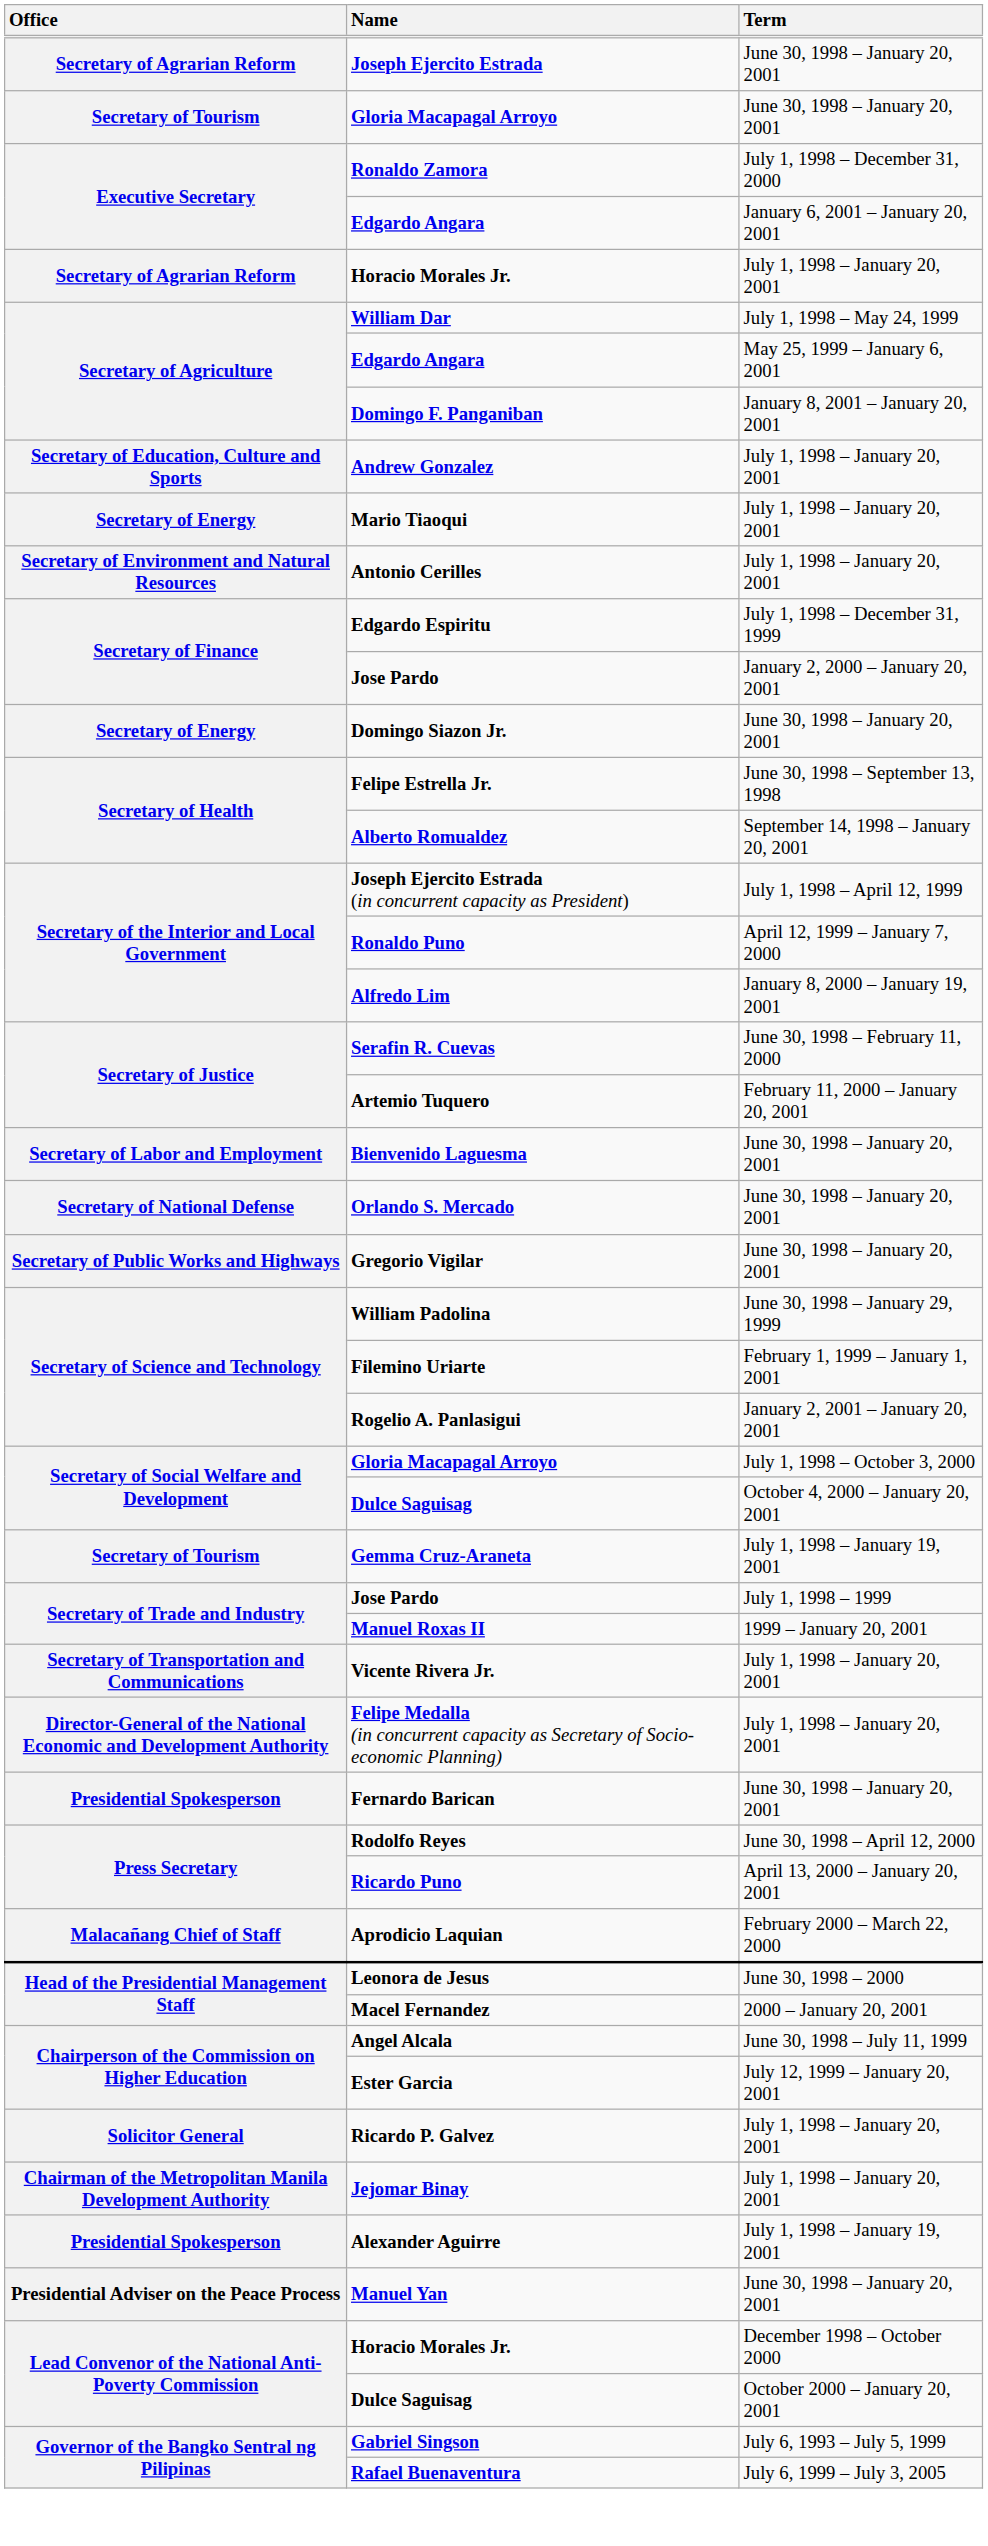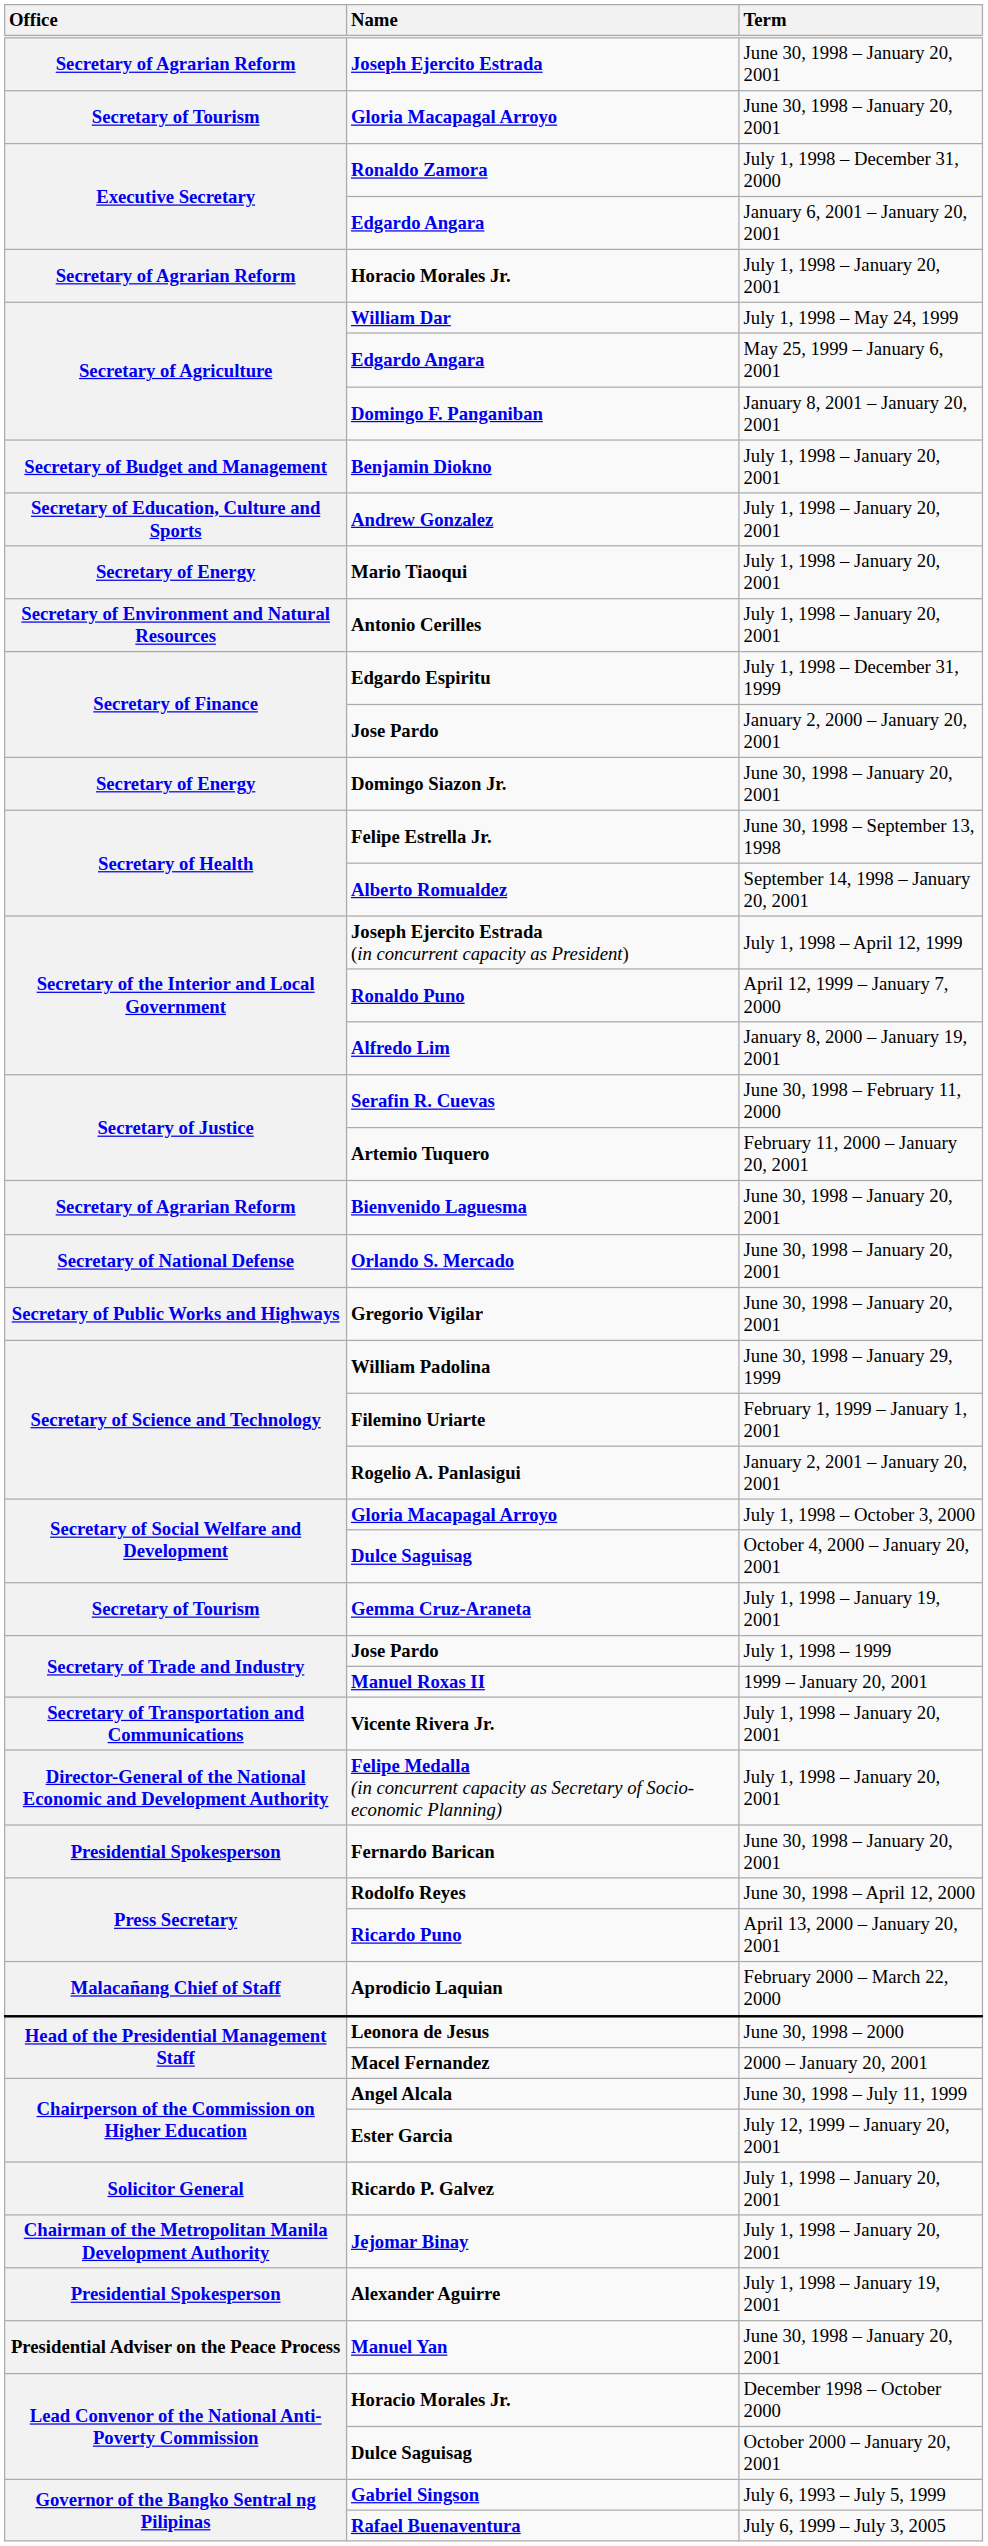 <table class="wikitable collapsible plainrowheaders toptextcells" style="width:90%; font-size:95%;">
 <tr style="border-bottom-style:double;">
 <th scope="col" style="text-align:left; width:35%;">Office</th>
 <th scope="col" style="text-align:left;">Name</th>
 <th scope="col" style="text-align:left;">Term</th>
 </tr>
 <tr>
 <th scope="row"><a href='#'>Secretary of Agrarian Reform</a></th>
 <td><strong><a href='#'>Joseph Ejercito Estrada</a></strong></td>
 <td>June 30, 1998 – January 20, 2001</td>
 </tr>
 <tr>
 <th scope="row"><a href='#'>Secretary of Tourism</a></th>
 <td><strong><a href='#'>Gloria Macapagal Arroyo</a></strong></td>
 <td>June 30, 1998 – January 20, 2001</td>
 </tr>
 <tr>
 <th scope="row" rowspan="2"><a href='#'>Executive Secretary</a></th>
 <td><strong><a href='#'>Ronaldo Zamora</a></strong></td>
 <td>July 1, 1998 – December 31, 2000</td>
 </tr>
 <tr>
 <td><strong><a href='#'>Edgardo Angara</a></strong></td>
 <td>January 6, 2001 – January 20, 2001</td>
 </tr>
 <tr>
 <th scope="row"><a href='#'>Secretary of Agrarian Reform</a></th>
 <td><strong>Horacio Morales Jr.</strong></td>
 <td>July 1, 1998 – January 20, 2001</td>
 </tr>
 <tr>
 <th scope="row" rowspan="3"><a href='#'>Secretary of Agriculture</a></th>
 <td><strong><a href='#'>William Dar</a></strong></td>
 <td>July 1, 1998 – May 24, 1999</td>
 </tr>
 <tr>
 <td><strong><a href='#'>Edgardo Angara</a></strong></td>
 <td>May 25, 1999 – January 6, 2001</td>
 </tr>
 <tr>
 <td><strong><a href='#'>Domingo F. Panganiban</a></strong></td>
 <td>January 8, 2001 – January 20, 2001</td>
+</tr>
+<tr>
+<th scope="row"><a href='#'>Secretary of Budget and Management</a></th>
+<td><strong><a href='#'>Benjamin Diokno</a></strong></td>
+<td>July 1, 1998 – January 20, 2001</td>
 </tr>
 <tr>
 <th scope="row"><a href='#'>Secretary of Education, Culture and Sports</a></th>
 <td><strong><a href='#'>Andrew Gonzalez</a></strong></td>
 <td>July 1, 1998 – January 20, 2001</td>
 </tr>
 <tr>
 <th scope="row"><a href='#'>Secretary of Energy</a></th>
 <td><strong>Mario Tiaoqui</strong></td>
 <td>July 1, 1998 – January 20, 2001</td>
 </tr>
 <tr>
 <th scope="row"><a href='#'>Secretary of Environment and Natural Resources</a></th>
 <td><strong>Antonio Cerilles</strong></td>
 <td>July 1, 1998 – January 20, 2001</td>
 </tr>
 <tr>
 <th scope="row" rowspan="2"><a href='#'>Secretary of Finance</a></th>
 <td><strong>Edgardo Espiritu</strong></td>
 <td>July 1, 1998 – December 31, 1999</td>
 </tr>
 <tr>
 <td><strong>Jose Pardo</strong></td>
 <td>January 2, 2000 – January 20, 2001</td>
 </tr>
 <tr>
 <th scope="row"><a href='#'>Secretary of Energy</a></th>
 <td><strong>Domingo Siazon Jr.</strong></td>
 <td>June 30, 1998 – January 20, 2001</td>
 </tr>
 <tr>
 <th scope="row" rowspan="2"><a href='#'>Secretary of Health</a></th>
 <td><strong>Felipe Estrella Jr.</strong></td>
 <td>June 30, 1998 – September 13, 1998</td>
 </tr>
 <tr>
 <td><strong><a href='#'>Alberto Romualdez</a></strong></td>
 <td>September 14, 1998 – January 20, 2001</td>
 </tr>
 <tr>
 <th scope="row" rowspan="3"><a href='#'>Secretary of the Interior and Local Government</a></th>
 <td><strong>Joseph Ejercito Estrada</strong><br>(<em>in concurrent capacity as President</em>)</td>
 <td>July 1, 1998 – April 12, 1999</td>
 </tr>
 <tr>
 <td><strong><a href='#'>Ronaldo Puno</a></strong></td>
 <td>April 12, 1999 – January 7, 2000</td>
 </tr>
 <tr>
 <td><strong><a href='#'>Alfredo Lim</a></strong></td>
 <td>January 8, 2000 – January 19, 2001</td>
 </tr>
 <tr>
 <th scope="row" rowspan="2"><a href='#'>Secretary of Justice</a></th>
 <td><strong><a href='#'>Serafin R. Cuevas</a></strong></td>
 <td>June 30, 1998 – February 11, 2000</td>
 </tr>
 <tr>
 <td><strong>Artemio Tuquero</strong></td>
 <td>February 11, 2000 – January 20, 2001</td>
 </tr>
 <tr>
-<th scope="row"><a href='#'>Secretary of Labor and Employment</a></th>
+<th scope="row"><a href='#'>Secretary of Agrarian Reform</a></th>
 <td><strong><a href='#'>Bienvenido Laguesma</a></strong></td>
 <td>June 30, 1998 – January 20, 2001</td>
 </tr>
 <tr>
 <th scope="row"><a href='#'>Secretary of National Defense</a></th>
 <td><strong><a href='#'>Orlando S. Mercado</a></strong></td>
 <td>June 30, 1998 – January 20, 2001</td>
 </tr>
 <tr>
 <th scope="row"><a href='#'>Secretary of Public Works and Highways</a></th>
 <td><strong>Gregorio Vigilar</strong></td>
 <td>June 30, 1998 – January 20, 2001</td>
 </tr>
 <tr>
 <th scope="row" rowspan="3"><a href='#'>Secretary of Science and Technology</a></th>
 <td><strong>William Padolina</strong></td>
 <td>June 30, 1998 – January 29, 1999</td>
 </tr>
 <tr>
 <td><strong>Filemino Uriarte</strong></td>
 <td>February 1, 1999 – January 1, 2001</td>
 </tr>
 <tr>
 <td><strong>Rogelio A. Panlasigui</strong></td>
 <td>January 2, 2001 – January 20, 2001</td>
 </tr>
 <tr>
 <th scope="row" rowspan="2"><a href='#'>Secretary of Social Welfare and Development</a></th>
 <td><strong><a href='#'>Gloria Macapagal Arroyo</a></strong></td>
 <td>July 1, 1998 – October 3, 2000</td>
 </tr>
 <tr>
 <td><strong><a href='#'>Dulce Saguisag</a></strong></td>
 <td>October 4, 2000 – January 20, 2001</td>
 </tr>
 <tr>
 <th scope="row"><a href='#'>Secretary of Tourism</a></th>
 <td><strong><a href='#'>Gemma Cruz-Araneta</a></strong></td>
 <td>July 1, 1998 – January 19, 2001</td>
 </tr>
 <tr>
 <th scope="row" rowspan="2"><a href='#'>Secretary of Trade and Industry</a></th>
 <td><strong>Jose Pardo</strong></td>
 <td>July 1, 1998 – 1999</td>
 </tr>
 <tr>
 <td><strong><a href='#'>Manuel Roxas II</a></strong></td>
 <td>1999 – January 20, 2001</td>
 </tr>
 <tr>
 <th scope="row"><a href='#'>Secretary of Transportation and Communications</a></th>
 <td><strong>Vicente Rivera Jr.</strong></td>
 <td>July 1, 1998 – January 20, 2001</td>
 </tr>
 <tr>
 <th scope="row"><a href='#'>Director-General of the National Economic and Development Authority</a></th>
 <td><strong><a href='#'>Felipe Medalla</a></strong><br><em>(in concurrent capacity as Secretary of Socio-economic Planning)</em></td>
 <td>July 1, 1998 – January 20, 2001</td>
 </tr>
 <tr>
 <th scope="row"><a href='#'>Presidential Spokesperson</a></th>
 <td><strong>Fernardo Barican</strong></td>
 <td>June 30, 1998 – January 20, 2001</td>
 </tr>
 <tr>
 <th scope="row" rowspan="2"><a href='#'>Press Secretary</a></th>
 <td><strong>Rodolfo Reyes</strong></td>
 <td>June 30, 1998 – April 12, 2000</td>
 </tr>
 <tr>
 <td><strong><a href='#'>Ricardo Puno</a></strong></td>
 <td>April 13, 2000 – January 20, 2001</td>
 </tr>
 <tr>
 <th scope="row"><a href='#'>Malacañang Chief of Staff</a></th>
 <td><strong>Aprodicio Laquian</strong></td>
 <td>February 2000 – March 22, 2000</td>
 </tr>
 <tr style="border-top:2px solid #000;">
 <th scope="row" rowspan="2"><a href='#'>Head of the Presidential Management Staff</a></th>
 <td><strong>Leonora de Jesus</strong></td>
 <td>June 30, 1998 – 2000</td>
 </tr>
 <tr>
 <td><strong>Macel Fernandez</strong></td>
 <td>2000 – January 20, 2001</td>
 </tr>
 <tr>
 <th scope="row" rowspan="2"><a href='#'>Chairperson of the Commission on Higher Education</a></th>
 <td><strong>Angel Alcala</strong></td>
 <td>June 30, 1998 – July 11, 1999</td>
 </tr>
 <tr>
 <td><strong>Ester Garcia</strong></td>
 <td>July 12, 1999 – January 20, 2001</td>
 </tr>
 <tr>
 <th scope="row"><a href='#'>Solicitor General</a></th>
 <td><strong>Ricardo P. Galvez</strong></td>
 <td>July 1, 1998 – January 20, 2001</td>
 </tr>
 <tr>
 <th scope="row"><a href='#'>Chairman of the Metropolitan Manila Development Authority</a></th>
 <td><strong><a href='#'>Jejomar Binay</a></strong></td>
 <td>July 1, 1998 – January 20, 2001</td>
 </tr>
 <tr>
 <th scope="row"><a href='#'>Presidential Spokesperson</a></th>
 <td><strong>Alexander Aguirre</strong></td>
 <td>July 1, 1998 – January 19, 2001</td>
 </tr>
 <tr>
 <th scope="row">Presidential Adviser on the Peace Process</th>
 <td><strong><a href='#'>Manuel Yan</a></strong></td>
 <td>June 30, 1998 – January 20, 2001</td>
 </tr>
 <tr>
 <th scope="row" rowspan="2"><a href='#'>Lead Convenor of the National Anti-Poverty Commission</a></th>
 <td><strong>Horacio Morales Jr.</strong></td>
 <td>December 1998 – October 2000</td>
 </tr>
 <tr>
 <td><strong>Dulce Saguisag</strong></td>
 <td>October 2000 – January 20, 2001</td>
 </tr>
 <tr>
 <th scope="row" rowspan="2"><a href='#'>Governor of the Bangko Sentral ng Pilipinas</a></th>
 <td><strong><a href='#'>Gabriel Singson</a></strong></td>
 <td>July 6, 1993 – July 5, 1999</td>
 </tr>
 <tr>
 <td><strong><a href='#'>Rafael Buenaventura</a></strong></td>
 <td>July 6, 1999 – July 3, 2005</td>
 </tr>
 </table>
